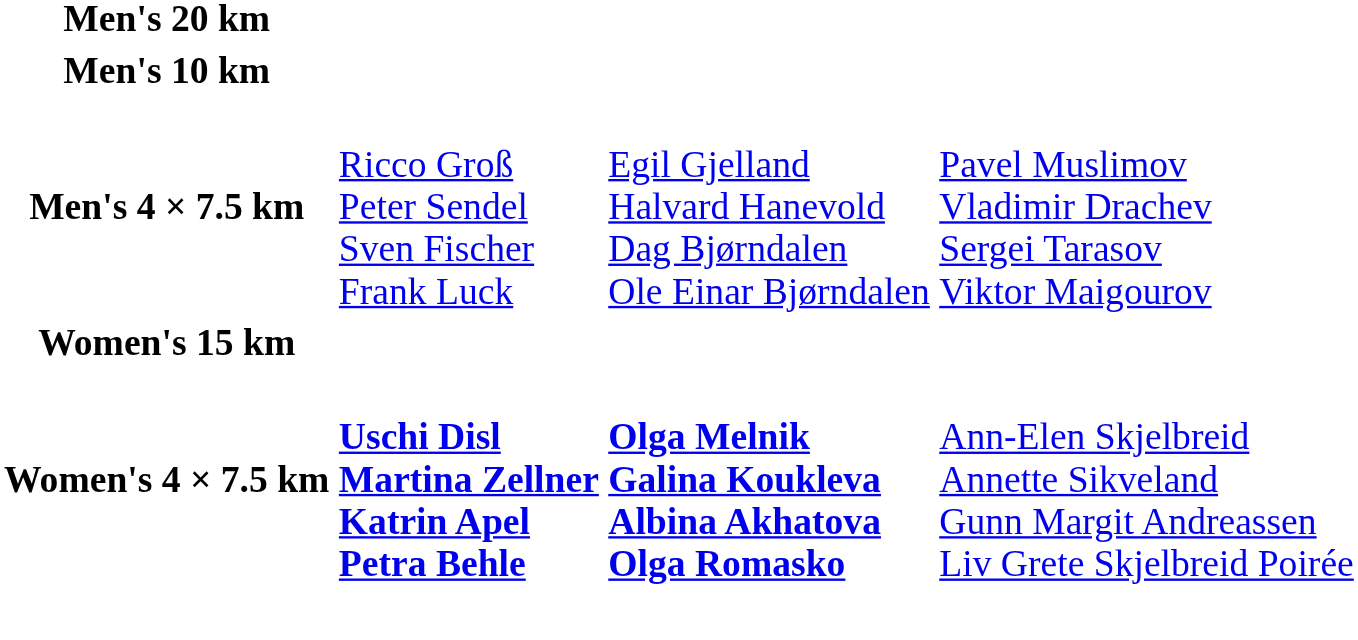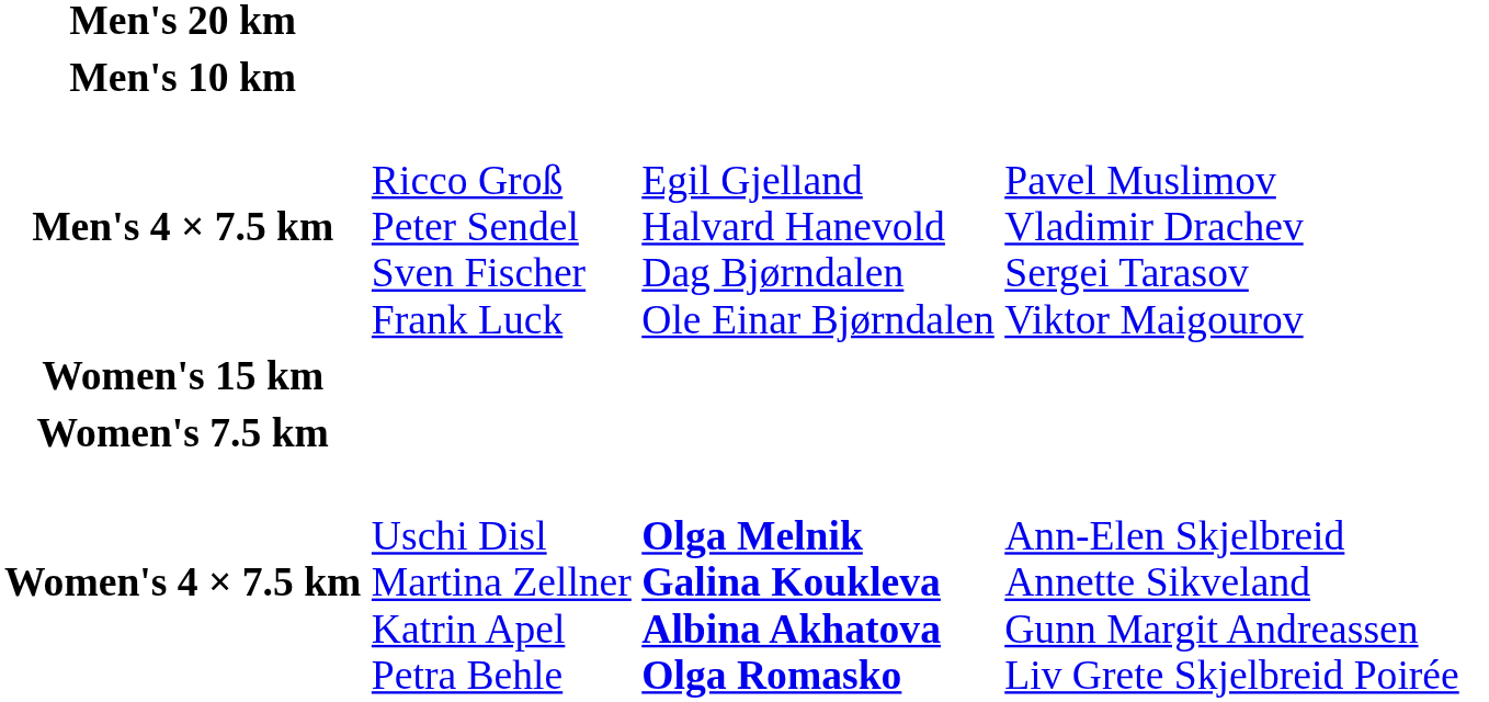 <table>
 <tr>
 <th scope="row">Men's 20 km<br></th>
 <td></td>
 <td></td>
 <td></td>
 </tr>
 <tr>
 <th scope="row">Men's 10 km<br></th>
 <td></td>
 <td></td>
 <td></td>
 </tr>
 <tr>
 <th scope="row">Men's 4 × 7.5 km <br></th>
 <td><br><a href='#'>Ricco Groß</a><br><a href='#'>Peter Sendel</a><br><a href='#'>Sven Fischer</a><br><a href='#'>Frank Luck</a></td>
 <td><br><a href='#'>Egil Gjelland</a><br><a href='#'>Halvard Hanevold</a><br><a href='#'>Dag Bjørndalen</a><br><a href='#'>Ole Einar Bjørndalen</a></td>
 <td><br><a href='#'>Pavel Muslimov</a><br><a href='#'>Vladimir Drachev</a><br><a href='#'>Sergei Tarasov</a><br><a href='#'>Viktor Maigourov</a></td>
 </tr>
 <tr>
 <th scope="row">Women's 15 km<br></th>
 <td></td>
 <td></td>
 <td></td>
 </tr>
 <tr>
+<th scope="row">Women's 7.5 km<br></th>
+<td></td>
+<td></td>
+<td></td>
+</tr>
+<tr>
 <th scope="row">Women's 4 × 7.5 km<br></th>
-<td><strong><br><a href='#'>Uschi Disl</a><br><a href='#'>Martina Zellner</a><br><a href='#'>Katrin Apel</a><br><a href='#'>Petra Behle</a></strong></td>
+<td><br><a href='#'>Uschi Disl</a><br><a href='#'>Martina Zellner</a><br><a href='#'>Katrin Apel</a><br><a href='#'>Petra Behle</a></td>
 <td><strong><br><a href='#'>Olga Melnik</a><br><a href='#'>Galina Koukleva</a><br><a href='#'>Albina Akhatova</a><br><a href='#'>Olga Romasko</a></strong></td>
 <td><br><a href='#'>Ann-Elen Skjelbreid</a><br><a href='#'>Annette Sikveland</a><br><a href='#'>Gunn Margit Andreassen</a><br><a href='#'>Liv Grete Skjelbreid Poirée</a></td>
 </tr>
 </table>
